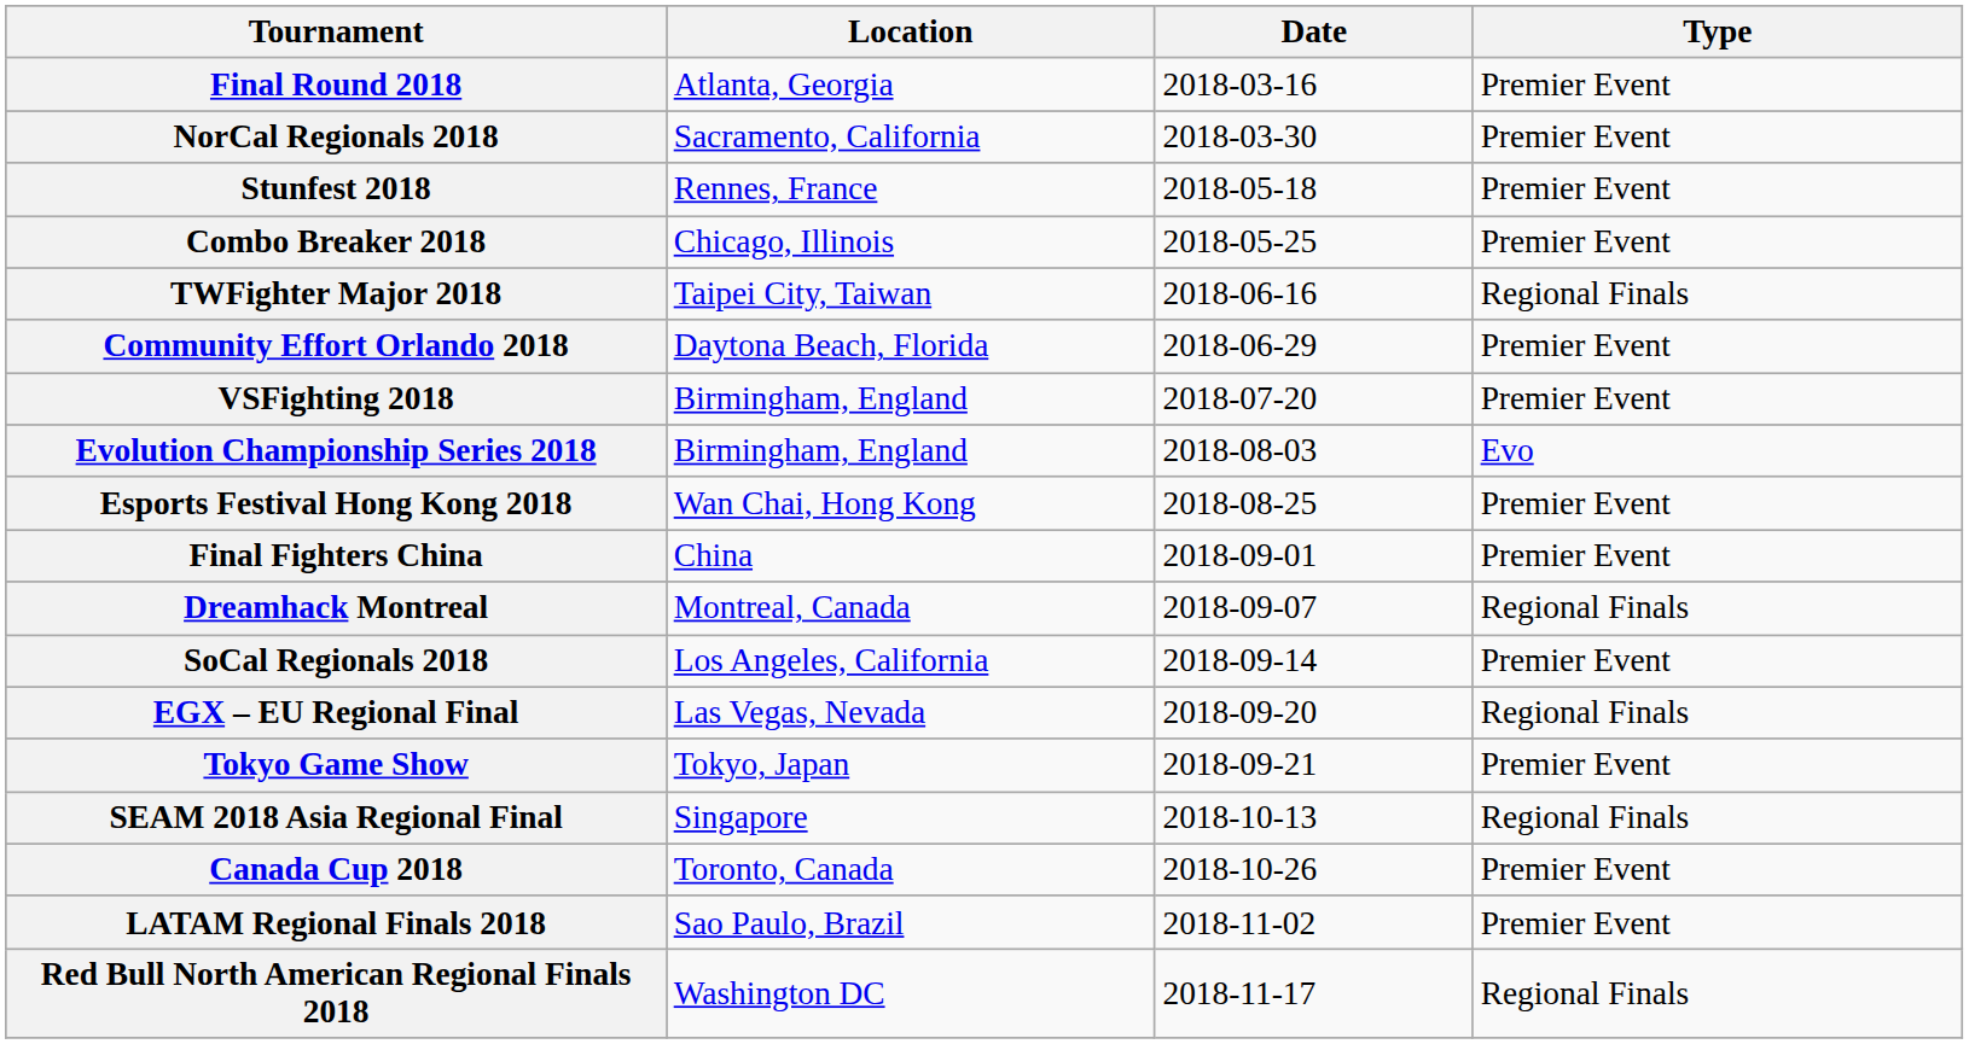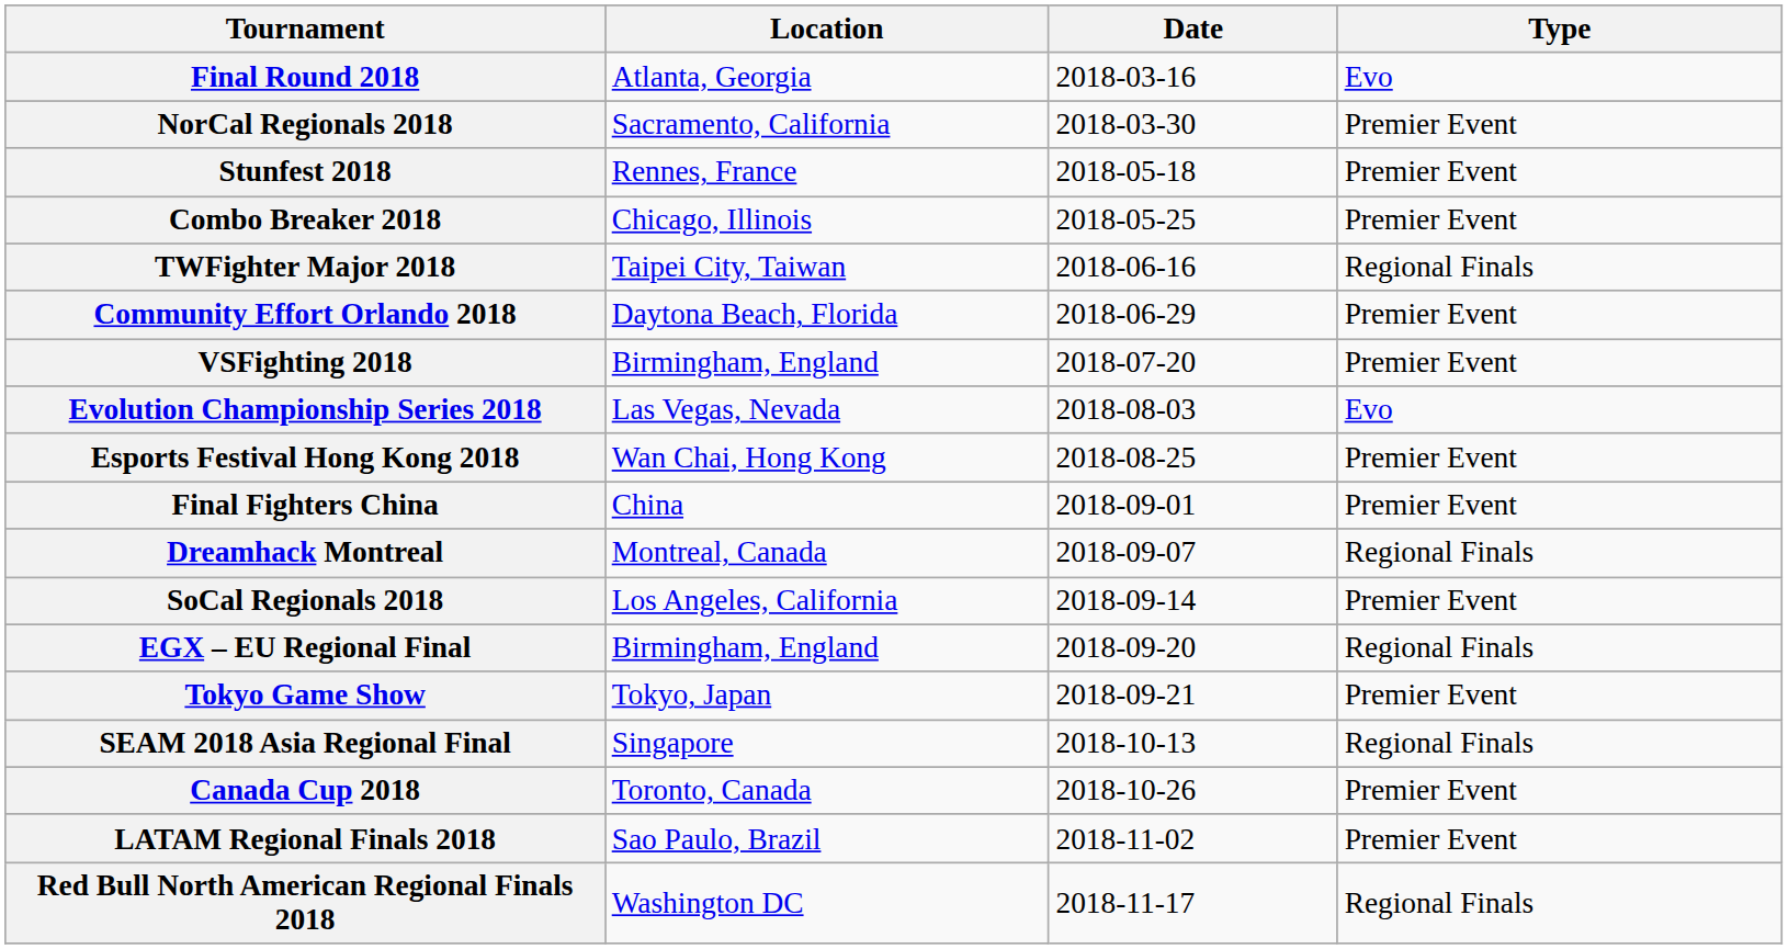 <table class="wikitable sortable" width="75%" |->
 <tr>
 <th scope="col"  width = "27%">Tournament</th>
 <th scope="col"  width = "20%">Location</th>
 <th scope="col"  width = "13%">Date</th>
 <th scope="col"  width = "20%">Type</th>
 </tr>
 <tr>
 <th scope="row"><a href='#'>Final Round 2018</a></th>
 <td><a href='#'>Atlanta, Georgia</a></td>
 <td>2018-03-16</td>
-<td>Premier Event</td>
+<td><a href='#'>Evo</a></td>
 </tr>
 <tr>
 <th scope="row">NorCal Regionals 2018</th>
 <td><a href='#'>Sacramento, California</a></td>
 <td>2018-03-30</td>
 <td>Premier Event</td>
 </tr>
 <tr>
 <th scope="row">Stunfest 2018</th>
 <td><a href='#'>Rennes, France</a></td>
 <td>2018-05-18</td>
 <td>Premier Event</td>
 </tr>
 <tr>
 <th scope="row">Combo Breaker 2018</th>
 <td><a href='#'>Chicago, Illinois</a></td>
 <td>2018-05-25</td>
 <td>Premier Event</td>
 </tr>
 <tr>
 <th scope="row">TWFighter Major 2018</th>
 <td><a href='#'>Taipei City, Taiwan</a></td>
 <td>2018-06-16</td>
 <td>Regional Finals</td>
 </tr>
 <tr>
 <th scope="row"><a href='#'>Community Effort Orlando</a> 2018</th>
 <td><a href='#'>Daytona Beach, Florida</a></td>
 <td>2018-06-29</td>
 <td>Premier Event</td>
 </tr>
 <tr>
 <th scope="row">VSFighting 2018</th>
 <td><a href='#'>Birmingham, England</a></td>
 <td>2018-07-20</td>
 <td>Premier Event</td>
 </tr>
 <tr>
 <th scope="row"><a href='#'>Evolution Championship Series 2018</a></th>
-<td><a href='#'>Birmingham, England</a></td>
+<td><a href='#'>Las Vegas, Nevada</a></td>
 <td>2018-08-03</td>
 <td><a href='#'>Evo</a></td>
 </tr>
 <tr>
 <th scope="row">Esports Festival Hong Kong 2018</th>
 <td><a href='#'>Wan Chai, Hong Kong</a></td>
 <td>2018-08-25</td>
 <td>Premier Event</td>
 </tr>
 <tr>
 <th scope="row">Final Fighters China</th>
 <td><a href='#'>China</a></td>
 <td>2018-09-01</td>
 <td>Premier Event</td>
 </tr>
 <tr>
 <th scope="row"><a href='#'>Dreamhack</a> Montreal</th>
 <td><a href='#'>Montreal, Canada</a></td>
 <td>2018-09-07</td>
 <td>Regional Finals</td>
 </tr>
 <tr>
 <th scope="row">SoCal Regionals 2018</th>
 <td><a href='#'>Los Angeles, California</a></td>
 <td>2018-09-14</td>
 <td>Premier Event</td>
 </tr>
 <tr>
 <th scope="row"><a href='#'>EGX</a> – EU Regional Final</th>
-<td><a href='#'>Las Vegas, Nevada</a></td>
+<td><a href='#'>Birmingham, England</a></td>
 <td>2018-09-20</td>
 <td>Regional Finals</td>
 </tr>
 <tr>
 <th scope="row"><a href='#'>Tokyo Game Show</a></th>
 <td><a href='#'>Tokyo, Japan</a></td>
 <td>2018-09-21</td>
 <td>Premier Event</td>
 </tr>
 <tr>
 <th scope="row">SEAM 2018 Asia Regional Final</th>
 <td><a href='#'>Singapore</a></td>
 <td>2018-10-13</td>
 <td>Regional Finals</td>
 </tr>
 <tr>
 <th scope="row"><a href='#'>Canada Cup</a> 2018</th>
 <td><a href='#'>Toronto, Canada</a></td>
 <td>2018-10-26</td>
 <td>Premier Event</td>
 </tr>
 <tr>
 <th scope="row">LATAM Regional Finals 2018</th>
 <td><a href='#'>Sao Paulo, Brazil</a></td>
 <td>2018-11-02</td>
 <td>Premier Event</td>
 </tr>
 <tr>
 <th scope="row">Red Bull North American Regional Finals 2018</th>
 <td><a href='#'>Washington DC</a></td>
 <td>2018-11-17</td>
 <td>Regional Finals</td>
 </tr>
 </table>
